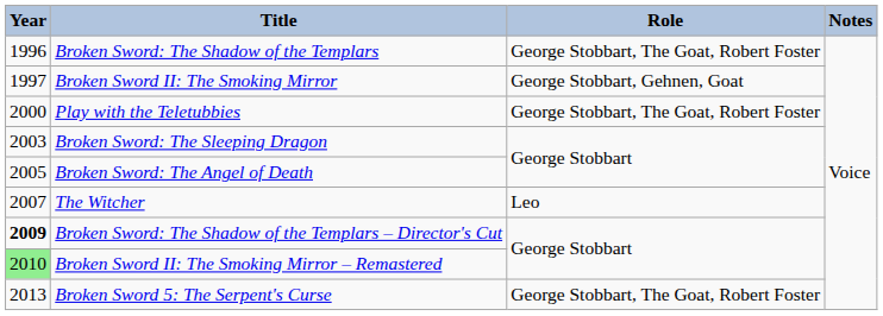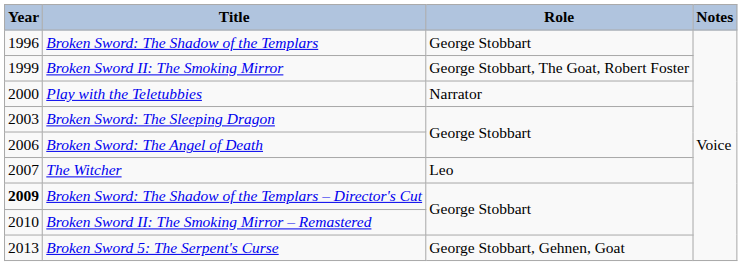 <table class="wikitable" style="font-size: 95%;">
 <tr>
 <th style="background:#B0C4DE;">Year</th>
 <th style="background:#B0C4DE;">Title</th>
 <th style="background:#B0C4DE;">Role</th>
 <th style="background:#B0C4DE;">Notes</th>
 </tr>
 <tr>
 <td>1996</td>
 <td><em><a href='#'>Broken Sword: The Shadow of the Templars</a></em></td>
-<td>George Stobbart, The Goat, Robert Foster</td>
+<td>George Stobbart</td>
 <td rowspan="9">Voice</td>
 </tr>
 <tr>
-<td>1997</td>
+<td>1999</td>
 <td><em><a href='#'>Broken Sword II: The Smoking Mirror</a></em></td>
-<td>George Stobbart, Gehnen, Goat</td>
+<td>George Stobbart, The Goat, Robert Foster</td>
 </tr>
 <tr>
 <td>2000</td>
 <td><em><a href='#'>Play with the Teletubbies</a></em></td>
-<td>George Stobbart, The Goat, Robert Foster</td>
+<td>Narrator</td>
 </tr>
 <tr>
 <td>2003</td>
 <td><em><a href='#'>Broken Sword: The Sleeping Dragon</a></em></td>
 <td rowspan="2">George Stobbart</td>
 </tr>
 <tr>
-<td>2005</td>
+<td>2006</td>
 <td><em><a href='#'>Broken Sword: The Angel of Death</a></em></td>
 </tr>
 <tr>
 <td>2007</td>
 <td><em><a href='#'>The Witcher</a></em></td>
 <td>Leo</td>
 </tr>
 <tr>
 <td><strong>2009</strong></td>
 <td><em><a href='#'>Broken Sword: The Shadow of the Templars – Director's Cut</a></em></td>
 <td rowspan="2">George Stobbart</td>
 </tr>
 <tr>
-<td style="background: lightgreen;">2010</td>
+<td>2010</td>
 <td><em><a href='#'>Broken Sword II: The Smoking Mirror – Remastered</a></em></td>
 </tr>
 <tr>
 <td>2013</td>
 <td><em><a href='#'>Broken Sword 5: The Serpent's Curse</a></em></td>
-<td>George Stobbart, The Goat, Robert Foster</td>
+<td>George Stobbart, Gehnen, Goat</td>
 </tr>
 </table>
